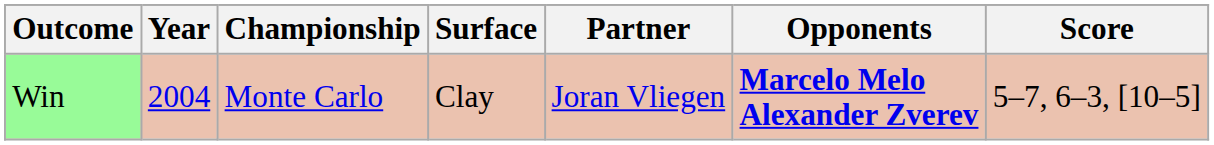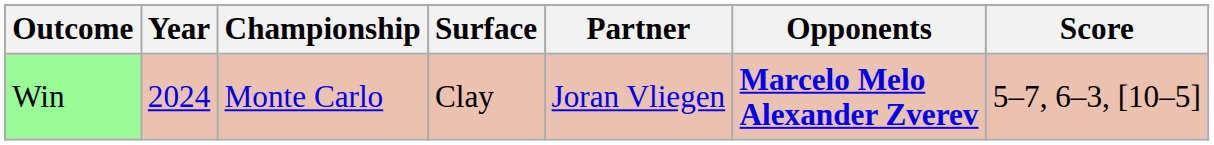 <table class="sortable wikitable">
 <tr>
 <th>Outcome</th>
 <th>Year</th>
 <th>Championship</th>
 <th>Surface</th>
 <th>Partner</th>
 <th>Opponents</th>
 <th class="unsortable">Score</th>
 </tr>
 <tr bgcolor=ebc2af>
 <td bgcolor=98FB98>Win</td>
-<td><a href='#'>2004</a></td>
+<td><a href='#'>2024</a></td>
 <td><a href='#'>Monte Carlo</a></td>
 <td>Clay</td>
 <td> <a href='#'>Joran Vliegen</a></td>
 <td><strong> <a href='#'>Marcelo Melo</a> <br>  <a href='#'>Alexander Zverev</a></strong></td>
 <td>5–7, 6–3, [10–5]</td>
 </tr>
 </table>
